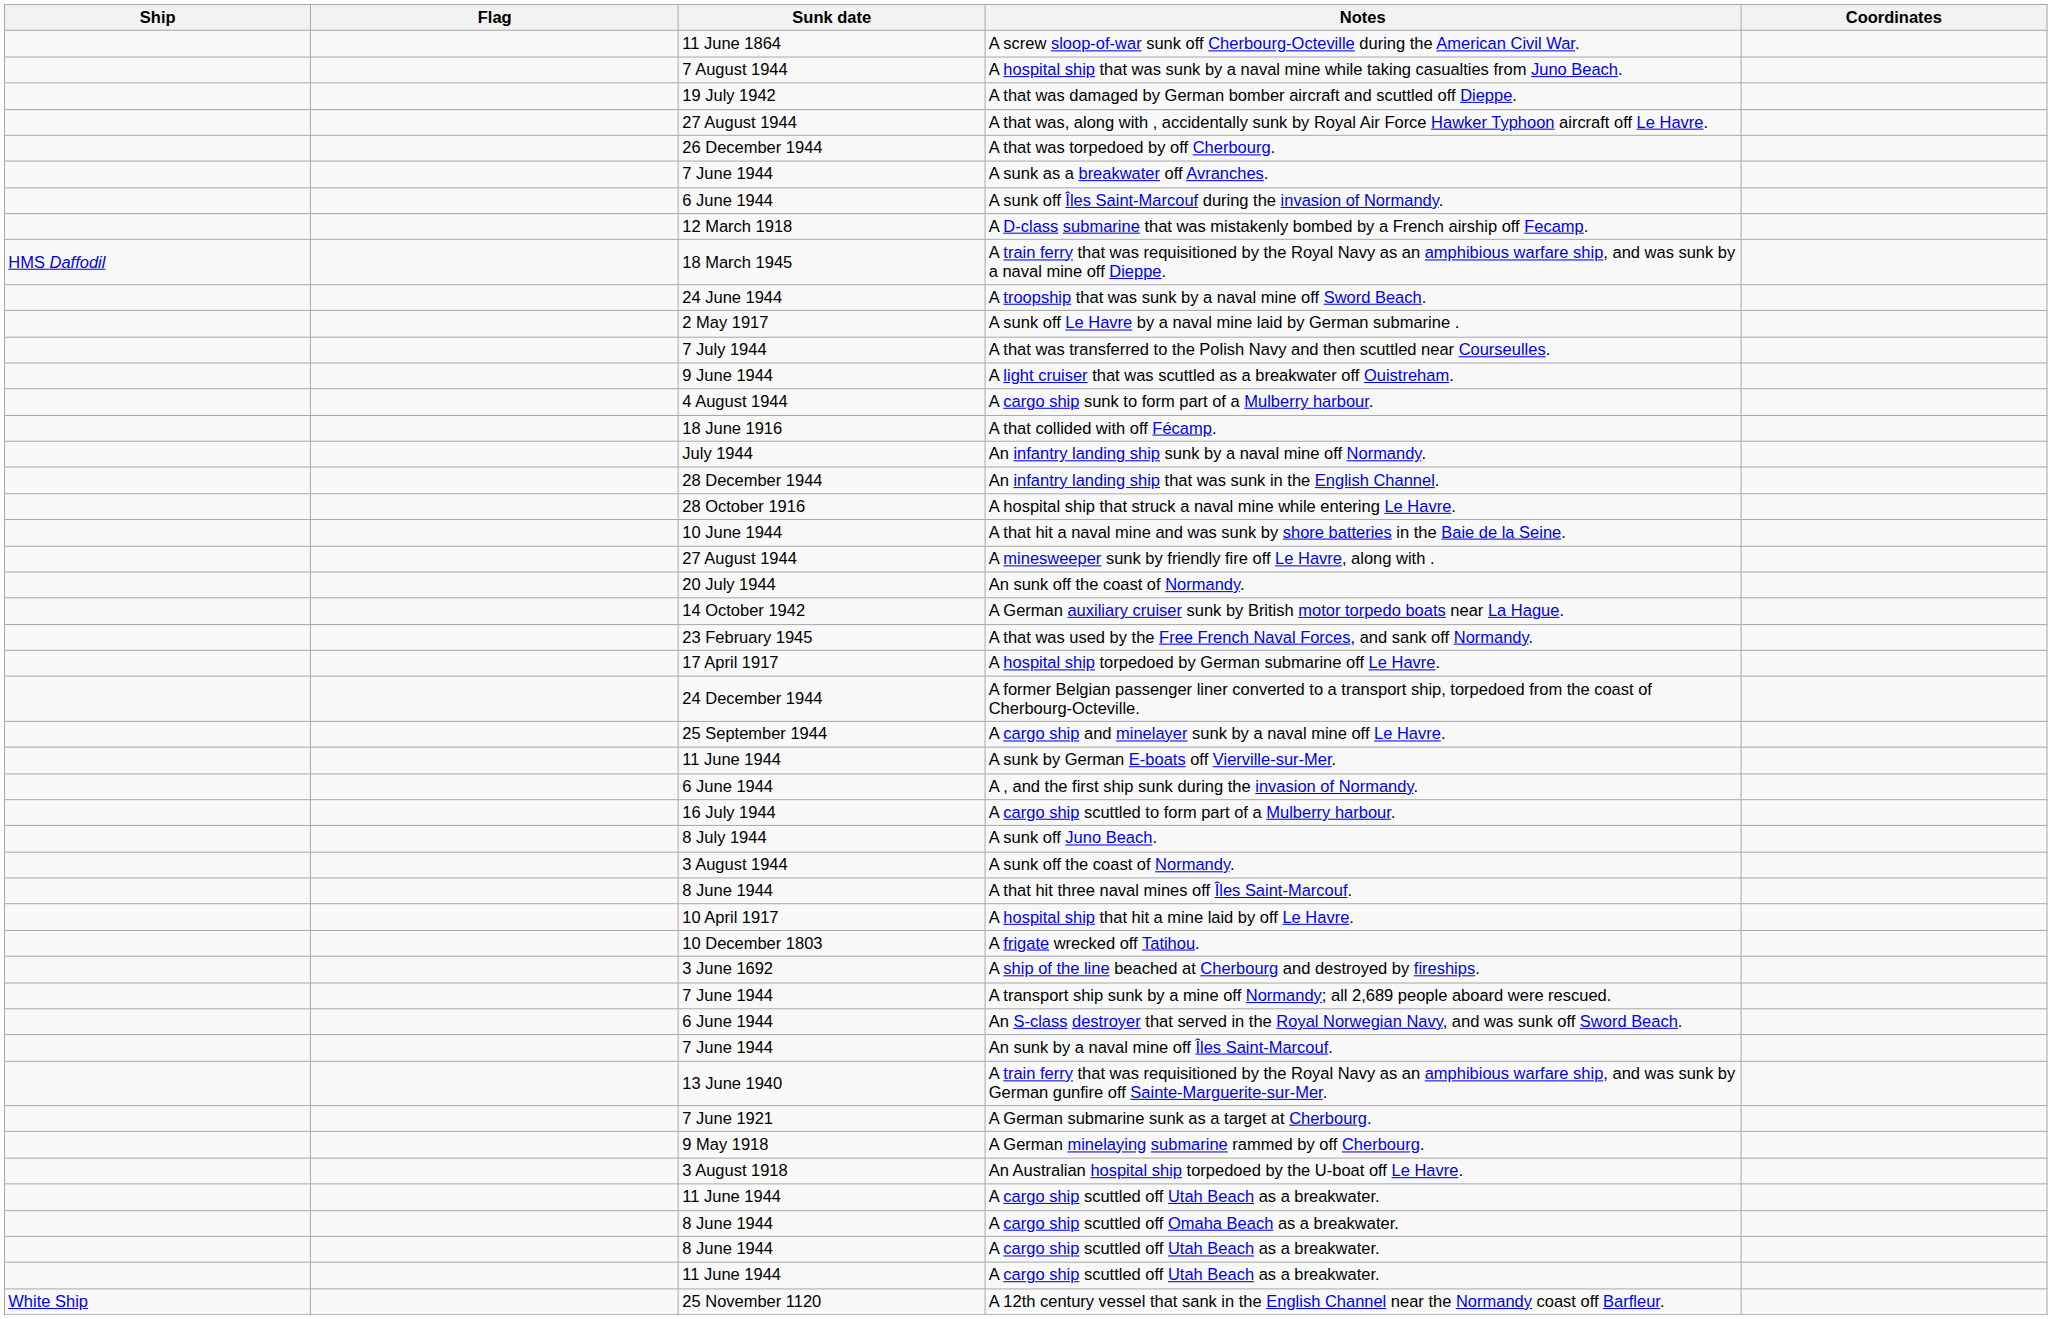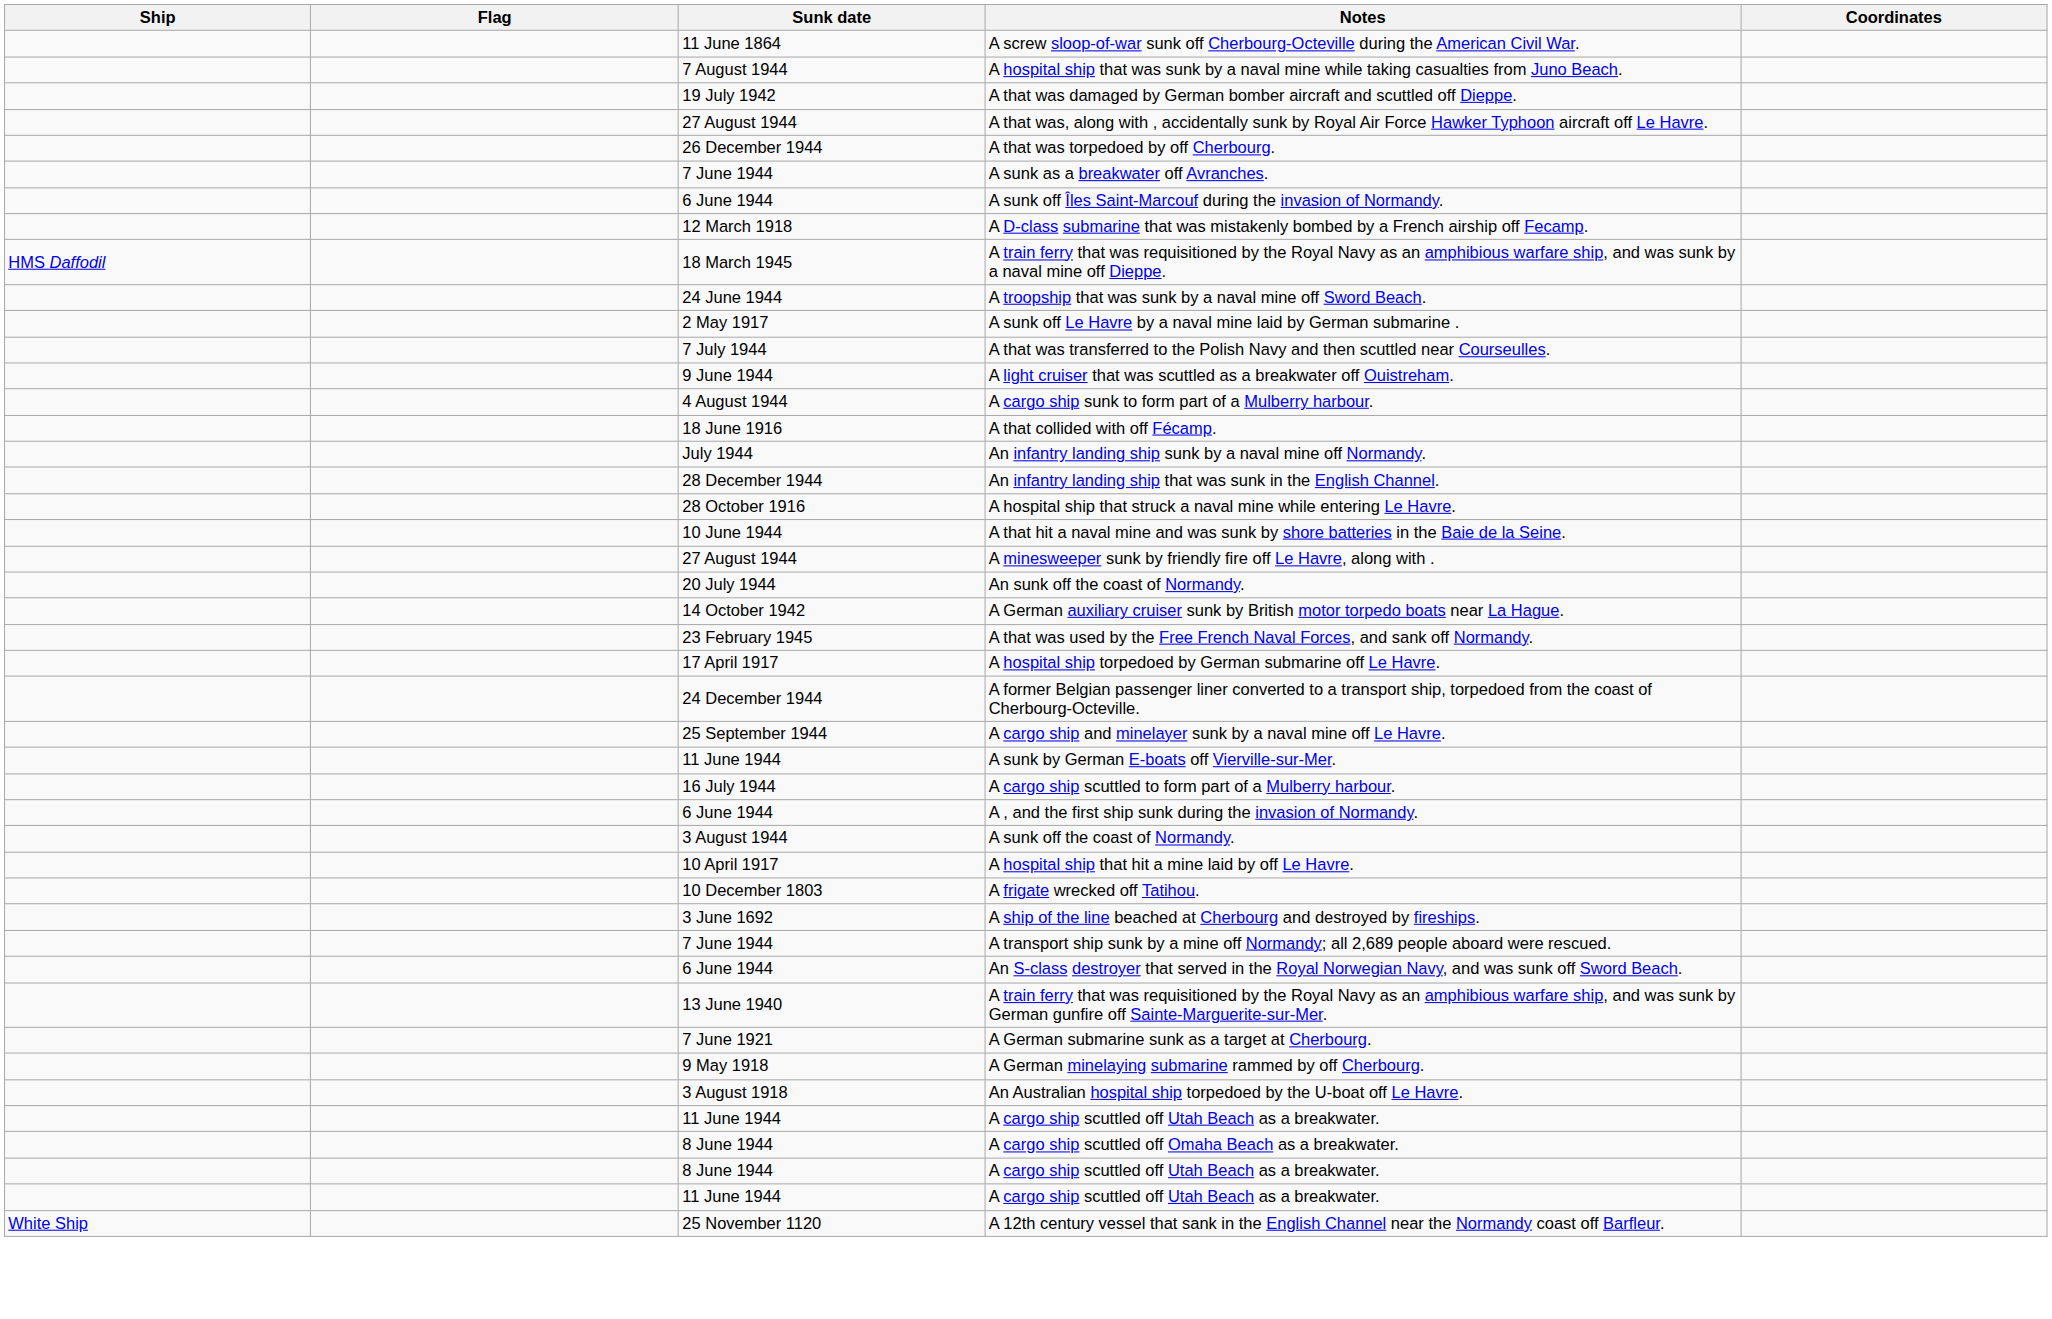 <table class=wikitable | style = "width:100%">
 <tr>
 <th style="width:15%">Ship</th>
 <th style="width:18%">Flag</th>
 <th style="width:15%">Sunk date</th>
 <th style="width:37%">Notes</th>
 <th style="width:15%">Coordinates</th>
 </tr>
 <tr>
 <td></td>
 <td></td>
 <td>11 June 1864</td>
 <td>A screw <a href='#'>sloop-of-war</a> sunk off <a href='#'>Cherbourg-Octeville</a> during the <a href='#'>American Civil War</a>.</td>
 <td></td>
 </tr>
 <tr>
 <td></td>
 <td></td>
 <td>7 August 1944</td>
 <td>A <a href='#'>hospital ship</a> that was sunk by a naval mine while taking casualties from <a href='#'>Juno Beach</a>.</td>
 <td></td>
 </tr>
 <tr>
 <td></td>
 <td></td>
 <td>19 July 1942</td>
 <td>A  that was damaged by German bomber aircraft and scuttled off <a href='#'>Dieppe</a>.</td>
 <td></td>
 </tr>
 <tr>
 <td></td>
 <td></td>
 <td>27 August 1944</td>
 <td>A  that was, along with , accidentally sunk by Royal Air Force <a href='#'>Hawker Typhoon</a> aircraft off <a href='#'>Le Havre</a>.</td>
 <td></td>
 </tr>
 <tr>
 <td></td>
 <td></td>
 <td>26 December 1944</td>
 <td>A  that was torpedoed by  off <a href='#'>Cherbourg</a>.</td>
 <td></td>
 </tr>
 <tr>
 <td></td>
 <td></td>
 <td>7 June 1944</td>
 <td>A  sunk as a <a href='#'>breakwater</a> off <a href='#'>Avranches</a>.</td>
 <td></td>
 </tr>
 <tr>
 <td></td>
 <td></td>
 <td>6 June 1944</td>
 <td>A  sunk off <a href='#'>Îles Saint-Marcouf</a> during the <a href='#'>invasion of Normandy</a>.</td>
 <td></td>
 </tr>
 <tr>
 <td></td>
 <td></td>
 <td>12 March 1918</td>
 <td>A <a href='#'>D-class</a> <a href='#'>submarine</a> that was mistakenly bombed by a French airship off <a href='#'>Fecamp</a>.</td>
 <td></td>
 </tr>
 <tr>
 <td><a href='#'>HMS <em>Daffodil</em></a></td>
 <td></td>
 <td>18 March 1945</td>
 <td>A <a href='#'>train ferry</a> that was requisitioned by the Royal Navy as an <a href='#'>amphibious warfare ship</a>, and was sunk by a naval mine off <a href='#'>Dieppe</a>.</td>
 <td></td>
 </tr>
 <tr>
 <td></td>
 <td></td>
 <td>24 June 1944</td>
 <td>A <a href='#'>troopship</a> that was sunk by a naval mine off <a href='#'>Sword Beach</a>.</td>
 <td></td>
 </tr>
 <tr>
 <td></td>
 <td></td>
 <td>2 May 1917</td>
 <td>A  sunk off <a href='#'>Le Havre</a> by a naval mine laid by German submarine .</td>
 <td></td>
 </tr>
 <tr>
 <td></td>
 <td></td>
 <td>7 July 1944</td>
 <td>A  that was transferred to the Polish Navy and then scuttled near <a href='#'>Courseulles</a>.</td>
 <td></td>
 </tr>
 <tr>
 <td></td>
 <td></td>
 <td>9 June 1944</td>
 <td>A  <a href='#'>light cruiser</a> that was scuttled as a breakwater off <a href='#'>Ouistreham</a>.</td>
 <td></td>
 </tr>
 <tr>
 <td></td>
 <td></td>
 <td>4 August 1944</td>
 <td>A <a href='#'>cargo ship</a> sunk to form part of a <a href='#'>Mulberry harbour</a>.</td>
 <td></td>
 </tr>
 <tr>
 <td></td>
 <td></td>
 <td>18 June 1916</td>
 <td>A  that collided with  off <a href='#'>Fécamp</a>.</td>
 <td></td>
 </tr>
 <tr>
 <td></td>
 <td></td>
 <td>July 1944</td>
 <td>An <a href='#'>infantry landing ship</a> sunk by a naval mine off <a href='#'>Normandy</a>.</td>
 <td></td>
 </tr>
 <tr>
 <td></td>
 <td></td>
 <td>28 December 1944</td>
 <td>An <a href='#'>infantry landing ship</a> that was sunk in the <a href='#'>English Channel</a>.</td>
 <td></td>
 </tr>
 <tr>
 <td></td>
 <td></td>
 <td>28 October 1916</td>
 <td>A hospital ship that struck a naval mine while entering <a href='#'>Le Havre</a>.</td>
 <td></td>
 </tr>
 <tr>
 <td></td>
 <td></td>
 <td>10 June 1944</td>
 <td>A  that hit a naval mine and was sunk by <a href='#'>shore batteries</a> in the <a href='#'>Baie de la Seine</a>.</td>
 <td></td>
 </tr>
 <tr>
 <td></td>
 <td></td>
 <td>27 August 1944</td>
 <td>A <a href='#'>minesweeper</a> sunk by friendly fire off <a href='#'>Le Havre</a>, along with .</td>
 <td></td>
 </tr>
 <tr>
 <td></td>
 <td></td>
 <td>20 July 1944</td>
 <td>An  sunk off the coast of <a href='#'>Normandy</a>.</td>
 <td></td>
 </tr>
 <tr>
 <td></td>
 <td></td>
 <td>14 October 1942</td>
 <td>A German <a href='#'>auxiliary cruiser</a> sunk by British <a href='#'>motor torpedo boats</a> near <a href='#'>La Hague</a>.</td>
 <td></td>
 </tr>
 <tr>
 <td></td>
 <td></td>
 <td>23 February 1945</td>
 <td>A  that was used by the <a href='#'>Free French Naval Forces</a>, and sank off <a href='#'>Normandy</a>.</td>
 <td></td>
 </tr>
 <tr>
 <td></td>
 <td></td>
 <td>17 April 1917</td>
 <td>A <a href='#'>hospital ship</a> torpedoed by German submarine  off <a href='#'>Le Havre</a>.</td>
 <td></td>
 </tr>
 <tr>
 <td></td>
 <td></td>
 <td>24 December 1944</td>
 <td>A former Belgian passenger liner converted to a transport ship, torpedoed  from the coast of Cherbourg-Octeville.</td>
 <td></td>
 </tr>
 <tr>
 <td></td>
 <td></td>
 <td>25 September 1944</td>
 <td>A <a href='#'>cargo ship</a> and <a href='#'>minelayer</a> sunk by a naval mine off <a href='#'>Le Havre</a>.</td>
 <td></td>
 </tr>
 <tr>
 <td></td>
 <td></td>
 <td>11 June 1944</td>
 <td>A  sunk by German <a href='#'>E-boats</a> off <a href='#'>Vierville-sur-Mer</a>.</td>
 <td></td>
 </tr>
 <tr>
 <td></td>
 <td></td>
+<td>16 July 1944</td>
+<td>A <a href='#'>cargo ship</a> scuttled to form part of a <a href='#'>Mulberry harbour</a>.</td>
+<td></td>
+</tr>
+<tr>
+<td></td>
+<td></td>
 <td>6 June 1944</td>
 <td>A , and the first ship sunk during the <a href='#'>invasion of Normandy</a>.</td>
 <td></td>
 </tr>
 <tr>
 <td></td>
 <td></td>
-<td>16 July 1944</td>
-<td>A <a href='#'>cargo ship</a> scuttled to form part of a <a href='#'>Mulberry harbour</a>.</td>
-<td></td>
-</tr>
-<tr>
-<td></td>
-<td></td>
-<td>8 July 1944</td>
-<td>A  sunk off <a href='#'>Juno Beach</a>.</td>
-<td></td>
-</tr>
-<tr>
-<td></td>
-<td></td>
 <td>3 August 1944</td>
 <td>A  sunk off the coast of <a href='#'>Normandy</a>.</td>
-<td></td>
-</tr>
-<tr>
-<td></td>
-<td></td>
-<td>8 June 1944</td>
-<td>A  that hit three naval mines off <a href='#'>Îles Saint-Marcouf</a>.</td>
 <td></td>
 </tr>
 <tr>
 <td></td>
 <td></td>
 <td>10 April 1917</td>
 <td>A <a href='#'>hospital ship</a> that hit a mine laid by  off <a href='#'>Le Havre</a>.</td>
 <td></td>
 </tr>
 <tr>
 <td></td>
 <td></td>
 <td>10 December 1803</td>
 <td>A <a href='#'>frigate</a> wrecked off <a href='#'>Tatihou</a>.</td>
 <td></td>
 </tr>
 <tr>
 <td></td>
 <td></td>
 <td>3 June 1692</td>
 <td>A <a href='#'>ship of the line</a> beached at <a href='#'>Cherbourg</a> and destroyed by <a href='#'>fireships</a>.</td>
 <td></td>
 </tr>
 <tr>
 <td></td>
 <td></td>
 <td>7 June 1944</td>
 <td>A transport ship sunk by a mine off <a href='#'>Normandy</a>; all 2,689 people aboard were rescued.</td>
 <td></td>
 </tr>
 <tr>
 <td></td>
 <td></td>
 <td>6 June 1944</td>
 <td>An <a href='#'>S-class</a> <a href='#'>destroyer</a> that served in the <a href='#'>Royal Norwegian Navy</a>, and was sunk off <a href='#'>Sword Beach</a>.</td>
-<td></td>
-</tr>
-<tr>
-<td></td>
-<td></td>
-<td>7 June 1944</td>
-<td>An  sunk by a naval mine off <a href='#'>Îles Saint-Marcouf</a>.</td>
 <td></td>
 </tr>
 <tr>
 <td></td>
 <td></td>
 <td>13 June 1940</td>
 <td>A <a href='#'>train ferry</a> that was requisitioned by the Royal Navy as an <a href='#'>amphibious warfare ship</a>, and was sunk by German gunfire off <a href='#'>Sainte-Marguerite-sur-Mer</a>.</td>
 <td></td>
 </tr>
 <tr>
 <td></td>
 <td></td>
 <td>7 June 1921</td>
 <td>A German submarine sunk as a target at <a href='#'>Cherbourg</a>.</td>
 <td></td>
 </tr>
 <tr>
 <td></td>
 <td></td>
 <td>9 May 1918</td>
 <td>A German <a href='#'>minelaying</a> <a href='#'>submarine</a> rammed by off <a href='#'>Cherbourg</a>.</td>
 <td></td>
 </tr>
 <tr>
 <td></td>
 <td></td>
 <td>3 August 1918</td>
 <td>An Australian <a href='#'>hospital ship</a> torpedoed by the U-boat  off <a href='#'>Le Havre</a>.</td>
 <td></td>
 </tr>
 <tr>
 <td></td>
 <td></td>
 <td>11 June 1944</td>
 <td>A <a href='#'>cargo ship</a> scuttled off <a href='#'>Utah Beach</a> as a breakwater.</td>
 <td></td>
 </tr>
 <tr>
 <td></td>
 <td></td>
 <td>8 June 1944</td>
 <td>A <a href='#'>cargo ship</a> scuttled off <a href='#'>Omaha Beach</a> as a breakwater.</td>
 <td></td>
 </tr>
 <tr>
 <td></td>
 <td></td>
 <td>8 June 1944</td>
 <td>A <a href='#'>cargo ship</a> scuttled off <a href='#'>Utah Beach</a> as a breakwater.</td>
 <td></td>
 </tr>
 <tr>
 <td></td>
 <td></td>
 <td>11 June 1944</td>
 <td>A <a href='#'>cargo ship</a> scuttled off <a href='#'>Utah Beach</a> as a breakwater.</td>
 <td></td>
 </tr>
 <tr>
 <td><a href='#'>White Ship</a></td>
 <td></td>
 <td>25 November 1120</td>
 <td>A 12th century vessel that sank in the <a href='#'>English Channel</a> near the <a href='#'>Normandy</a> coast off <a href='#'>Barfleur</a>.</td>
 <td></td>
 </tr>
 </table>
